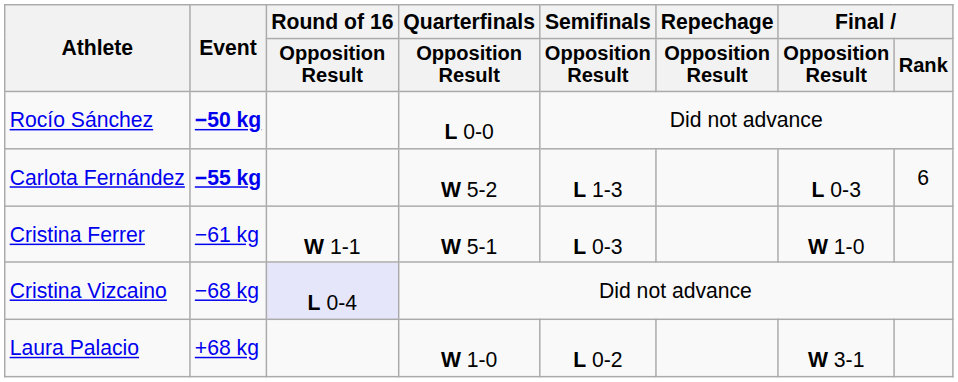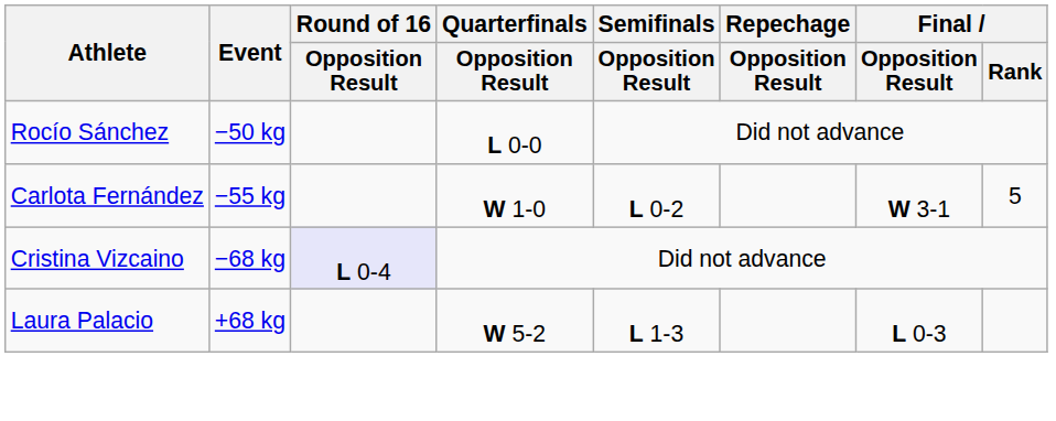 <table class="wikitable" style="font-size:90%">
 <tr>
 <th rowspan="2">Athlete</th>
 <th rowspan="2">Event</th>
 <th>Round of 16</th>
 <th>Quarterfinals</th>
 <th>Semifinals</th>
 <th>Repechage</th>
 <th colspan=2>Final / </th>
 </tr>
 <tr style="font-size:95%">
 <th>Opposition<br>Result</th>
 <th>Opposition<br>Result</th>
 <th>Opposition<br>Result</th>
 <th>Opposition<br>Result</th>
 <th>Opposition<br>Result</th>
 <th>Rank</th>
 </tr>
 <tr align=center>
 <td align=left><a href='#'>Rocío Sánchez</a></td>
-<td align=left><strong><a href='#'>−50 kg</a></strong></td>
+<td align=left><a href='#'>−50 kg</a></td>
 <td></td>
 <td><br><strong>L</strong> 0-0</td>
 <td colspan=4>Did not advance</td>
 </tr>
 <tr align=center>
 <td align=left><a href='#'>Carlota Fernández</a></td>
-<td align=left><strong><a href='#'>−55 kg</a></strong></td>
-<td></td>
-<td><br><strong>W</strong> 5-2</td>
-<td><br><strong>L</strong> 1-3</td>
-<td></td>
-<td><br><strong>L</strong> 0-3</td>
-<td>6</td>
-</tr>
-<tr align=center>
-<td align=left><a href='#'>Cristina Ferrer</a></td>
-<td align=left><a href='#'>−61 kg</a></td>
-<td><br><strong>W</strong> 1-1</td>
-<td><br><strong>W</strong> 5-1</td>
-<td><br><strong>L</strong> 0-3</td>
+<td align=left><a href='#'>−55 kg</a></td>
 <td></td>
 <td><br><strong>W</strong> 1-0</td>
+<td><br><strong>L</strong> 0-2</td>
 <td></td>
+<td><br><strong>W</strong> 3-1</td>
+<td>5</td>
 </tr>
 <tr align=center>
 <td align=left><a href='#'>Cristina Vizcaino</a></td>
 <td align=left><a href='#'>−68 kg</a></td>
 <td style="background: lavender;"><br><strong>L</strong> 0-4</td>
 <td colspan=5>Did not advance</td>
 </tr>
 <tr align=center>
 <td align=left><a href='#'>Laura Palacio</a></td>
 <td align=left><a href='#'>+68 kg</a></td>
 <td></td>
-<td><br><strong>W</strong> 1-0</td>
-<td><br><strong>L</strong> 0-2</td>
+<td><br><strong>W</strong> 5-2</td>
+<td><br><strong>L</strong> 1-3</td>
 <td></td>
-<td><br><strong>W</strong> 3-1</td>
+<td><br><strong>L</strong> 0-3</td>
 <td></td>
 </tr>
 </table>
